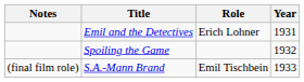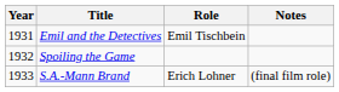 <table class="wikitable">
 <tr>
-<th>Notes</th>
+<th>Year</th>
 <th>Title</th>
 <th>Role</th>
-<th>Year</th>
+<th>Notes</th>
 </tr>
 <tr>
+<td>1931</td>
+<td><em><a href='#'>Emil and the Detectives</a></em></td>
+<td>Emil Tischbein</td>
 <td></td>
-<td><em><a href='#'>Emil and the Detectives</a></em></td>
-<td>Erich Lohner</td>
-<td>1931</td>
 </tr>
 <tr>
-<td></td>
+<td>1932</td>
 <td><em><a href='#'>Spoiling the Game</a></em></td>
 <td></td>
-<td>1932</td>
+<td></td>
 </tr>
 <tr>
+<td>1933</td>
+<td><em><a href='#'>S.A.-Mann Brand</a></em></td>
+<td>Erich Lohner</td>
 <td>(final film role)</td>
-<td><em><a href='#'>S.A.-Mann Brand</a></em></td>
-<td>Emil Tischbein</td>
-<td>1933</td>
 </tr>
 </table>
